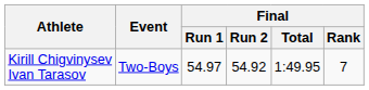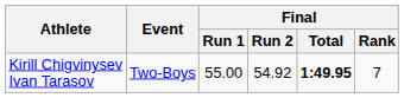 <table class="wikitable" style="font-size:90%; text-align:center;">
 <tr>
 <th rowspan=2>Athlete</th>
 <th rowspan=2>Event</th>
 <th colspan=4>Final</th>
 </tr>
 <tr>
 <th>Run 1</th>
 <th>Run 2</th>
 <th>Total</th>
 <th>Rank</th>
 </tr>
 <tr>
 <td align=left><a href='#'>Kirill Chigvinysev</a><br><a href='#'>Ivan Tarasov</a></td>
 <td align=left><a href='#'>Two-Boys</a></td>
-<td>54.97</td>
+<td>55.00</td>
 <td>54.92</td>
-<td>1:49.95</td>
+<td><strong>1:49.95</strong></td>
 <td>7</td>
 </tr>
 </table>
